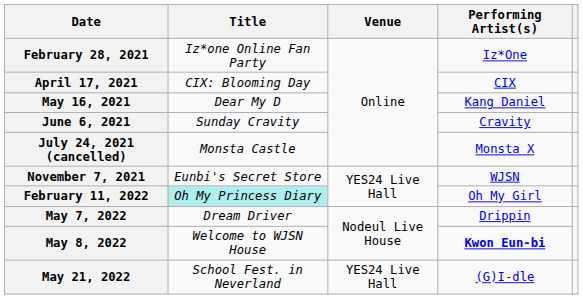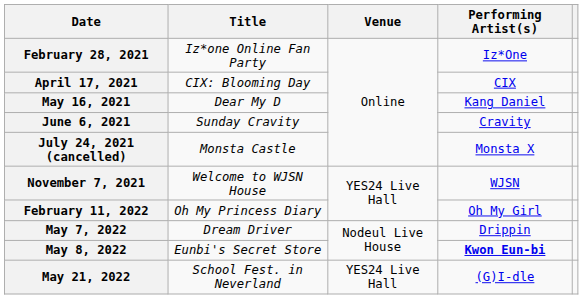 <table class="wikitable plainrowheaders" style="text-align:center;">
 <tr>
 <th>Date</th>
 <th>Title</th>
 <th>Venue</th>
 <th>Performing Artist(s)</th>
 <th scope="col" class="unsortable"></th>
 </tr>
 <tr>
 <th scope="row">February 28, 2021</th>
 <td><em>Iz*one Online Fan Party</em></td>
 <td rowspan="5">Online</td>
 <td><a href='#'>Iz*One</a></td>
 <td></td>
 </tr>
 <tr>
 <th scope="row">April 17, 2021</th>
 <td><em>CIX: Blooming Day</em></td>
 <td><a href='#'>CIX</a></td>
 <td></td>
 </tr>
 <tr>
 <th scope="row">May 16, 2021</th>
 <td><em>Dear My D</em></td>
 <td><a href='#'>Kang Daniel</a></td>
 <td></td>
 </tr>
 <tr>
 <th scope="row">June 6, 2021</th>
 <td><em>Sunday Cravity</em></td>
 <td><a href='#'>Cravity</a></td>
 <td></td>
 </tr>
 <tr>
 <th scope="row">July 24, 2021 (cancelled)</th>
 <td><em>Monsta Castle</em></td>
 <td><a href='#'>Monsta X</a></td>
 <td></td>
 </tr>
 <tr>
 <th scope="row">November 7, 2021</th>
-<td><em>Eunbi's Secret Store</em></td>
+<td><em>Welcome to WJSN House</em></td>
 <td rowspan="2">YES24 Live Hall</td>
 <td><a href='#'>WJSN</a></td>
 <td></td>
 </tr>
 <tr>
 <th scope="row">February 11, 2022</th>
-<td style="background: paleturquoise;"><em>Oh My Princess Diary</em></td>
+<td><em>Oh My Princess Diary</em></td>
 <td><a href='#'>Oh My Girl</a></td>
 <td></td>
 </tr>
 <tr>
 <th scope="row">May 7, 2022</th>
 <td><em>Dream Driver</em></td>
 <td rowspan="2">Nodeul Live House</td>
 <td><a href='#'>Drippin</a></td>
 <td rowspan="2"></td>
 </tr>
 <tr>
 <th scope="row">May 8, 2022</th>
-<td><em>Welcome to WJSN House</em></td>
+<td><em>Eunbi's Secret Store</em></td>
 <td><strong><a href='#'>Kwon Eun-bi</a></strong></td>
 </tr>
 <tr>
 <th scope="row">May 21, 2022</th>
 <td><em>School Fest. in Neverland</em></td>
 <td>YES24 Live Hall</td>
 <td><a href='#'>(G)I-dle</a></td>
 <td></td>
 </tr>
 </table>
